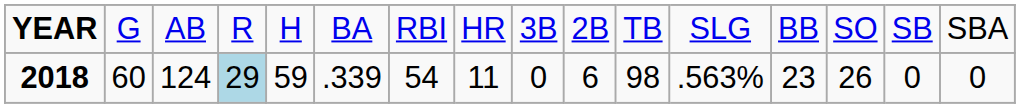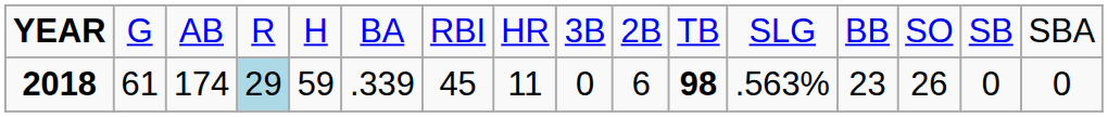 <table class="wikitable">
 <tr align=center>
 <td><strong>YEAR</strong></td>
 <td><a href='#'>G</a></td>
 <td><a href='#'>AB</a></td>
 <td><a href='#'>R</a></td>
 <td><a href='#'>H</a></td>
 <td><a href='#'>BA</a></td>
 <td><a href='#'>RBI</a></td>
 <td><a href='#'>HR</a></td>
 <td><a href='#'>3B</a></td>
 <td><a href='#'>2B</a></td>
 <td><a href='#'>TB</a></td>
 <td><a href='#'>SLG</a></td>
 <td><a href='#'>BB</a></td>
 <td><a href='#'>SO</a></td>
 <td><a href='#'>SB</a></td>
 <td>SBA</td>
 </tr>
 <tr align=center>
 <td><strong>2018</strong></td>
-<td>60</td>
-<td>124</td>
+<td>61</td>
+<td>174</td>
 <td style="background: lightblue;">29</td>
 <td>59</td>
 <td>.339</td>
-<td>54</td>
+<td>45</td>
 <td>11</td>
 <td>0</td>
 <td>6</td>
-<td>98</td>
+<td><strong>98</strong></td>
 <td>.563%</td>
 <td>23</td>
 <td>26</td>
 <td>0</td>
 <td>0</td>
 </tr>
 </table>
